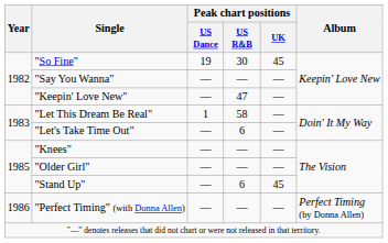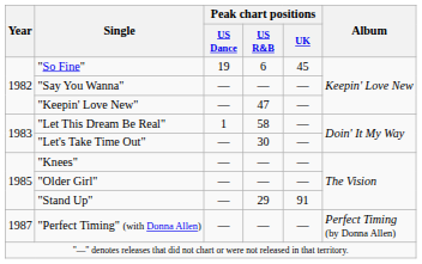 <table class="wikitable">
 <tr>
 <th scope="col" rowspan="2">Year</th>
 <th scope="col" rowspan="2">Single</th>
 <th scope="col" colspan="3">Peak chart positions</th>
 <th scope="col" rowspan="2">Album</th>
 </tr>
 <tr>
 <th style="width:45px;"><small><a href='#'>US Dance</a></small><br></th>
 <th style="width:45px;"><small><a href='#'>US R&B</a></small><br></th>
 <th style="width:45px;"><small><a href='#'>UK</a></small><br></th>
 </tr>
 <tr>
 <td rowspan="3">1982</td>
 <td>"<a href='#'>So Fine</a>"</td>
 <td align=center>19</td>
-<td align=center>30</td>
+<td align=center>6</td>
 <td align=center>45</td>
 <td rowspan="3"><em>Keepin' Love New</em></td>
 </tr>
 <tr>
 <td>"Say You Wanna"</td>
 <td align=center>—</td>
 <td align=center>—</td>
 <td align=center>—</td>
 </tr>
 <tr>
 <td>"Keepin' Love New"</td>
 <td align=center>—</td>
 <td align=center>47</td>
 <td align=center>—</td>
 </tr>
 <tr>
 <td rowspan="2">1983</td>
 <td>"Let This Dream Be Real"</td>
 <td align=center>1</td>
 <td align=center>58</td>
 <td align=center>—</td>
 <td rowspan="2"><em>Doin' It My Way</em></td>
 </tr>
 <tr>
 <td>"Let's Take Time Out"</td>
 <td align=center>—</td>
-<td align=center>6</td>
+<td align=center>30</td>
 <td align=center>—</td>
 </tr>
 <tr>
 <td rowspan="3">1985</td>
 <td>"Knees"</td>
 <td align=center>—</td>
 <td align=center>—</td>
 <td align=center>—</td>
 <td rowspan="3"><em>The Vision</em></td>
 </tr>
 <tr>
 <td>"Older Girl"</td>
 <td align=center>—</td>
 <td align=center>—</td>
 <td align=center>—</td>
 </tr>
 <tr>
 <td>"Stand Up"</td>
 <td align=center>—</td>
-<td align=center>6</td>
-<td align=center>45</td>
+<td align=center>29</td>
+<td align=center>91</td>
 </tr>
 <tr>
-<td>1986</td>
+<td>1987</td>
 <td>"Perfect Timing" <small>(with <a href='#'>Donna Allen</a>)</small></td>
 <td align=center>—</td>
 <td align=center>—</td>
 <td align=center>—</td>
 <td><em>Perfect Timing</em> <br><small>(by Donna Allen)</small></td>
 </tr>
 <tr>
 <td colspan="6" style="text-align:center; font-size:9pt;">"—" denotes releases that did not chart or were not released in that territory.</td>
 </tr>
 </table>
